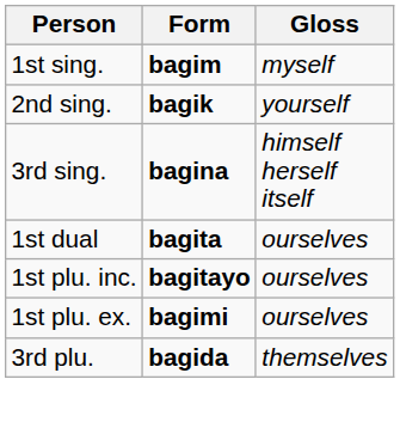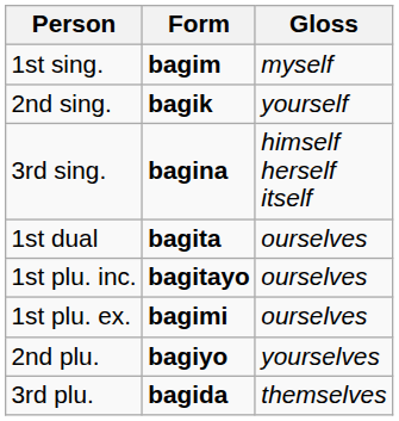 <table class="wikitable">
 <tr>
 <th>Person</th>
 <th>Form</th>
 <th>Gloss</th>
 </tr>
 <tr>
 <td>1st sing.</td>
 <td><strong>bagim</strong></td>
 <td><em>myself</em></td>
 </tr>
 <tr>
 <td>2nd sing.</td>
 <td><strong>bagik</strong></td>
 <td><em>yourself</em></td>
 </tr>
 <tr>
 <td>3rd sing.</td>
 <td><strong>bagina</strong></td>
 <td><em>himself<br>herself<br>itself</em></td>
 </tr>
 <tr>
 <td>1st dual</td>
 <td><strong>bagita</strong></td>
 <td><em>ourselves</em></td>
 </tr>
 <tr>
 <td>1st plu. inc.</td>
 <td><strong>bagitayo</strong></td>
 <td><em>ourselves</em></td>
 </tr>
 <tr>
 <td>1st plu. ex.</td>
 <td><strong>bagimi</strong></td>
 <td><em>ourselves</em></td>
 </tr>
 <tr>
+<td>2nd plu.</td>
+<td><strong>bagiyo</strong></td>
+<td><em>yourselves</em></td>
+</tr>
+<tr>
 <td>3rd plu.</td>
 <td><strong>bagida</strong></td>
 <td><em>themselves</em></td>
 </tr>
 </table>
